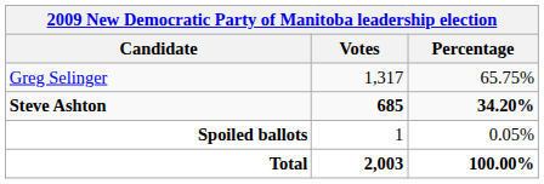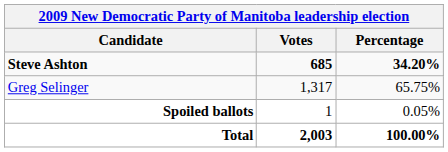 <table class="wikitable" style="font-size: 95%;">
 <tr>
 <th colspan="3"><a href='#'>2009 New Democratic Party of Manitoba leadership election</a></th>
 </tr>
 <tr>
 <th style="width: 17em">Candidate</th>
 <th style="width: 5em">Votes</th>
 <th style="width: 7em">Percentage</th>
 </tr>
 <tr>
+<td><strong>Steve Ashton</strong></td>
+<td align="right"><strong>685</strong></td>
+<td align="right"><strong>34.20%</strong></td>
+</tr>
+<tr>
 <td><a href='#'>Greg Selinger</a></td>
 <td align="right">1,317</td>
 <td align="right">65.75%</td>
-</tr>
-<tr>
-<td><strong>Steve Ashton</strong></td>
-<td align="right"><strong>685</strong></td>
-<td align="right"><strong>34.20%</strong></td>
 </tr>
 <tr bgcolor="white">
 <td align="right"><strong>Spoiled ballots</strong></td>
 <td align="right">1</td>
 <td align="right">0.05%</td>
 </tr>
 <tr bgcolor="white">
 <td align="right"><strong>Total</strong></td>
 <td align="right"><strong>2,003</strong></td>
 <td align="right"><strong>100.00%</strong></td>
 </tr>
 </table>
